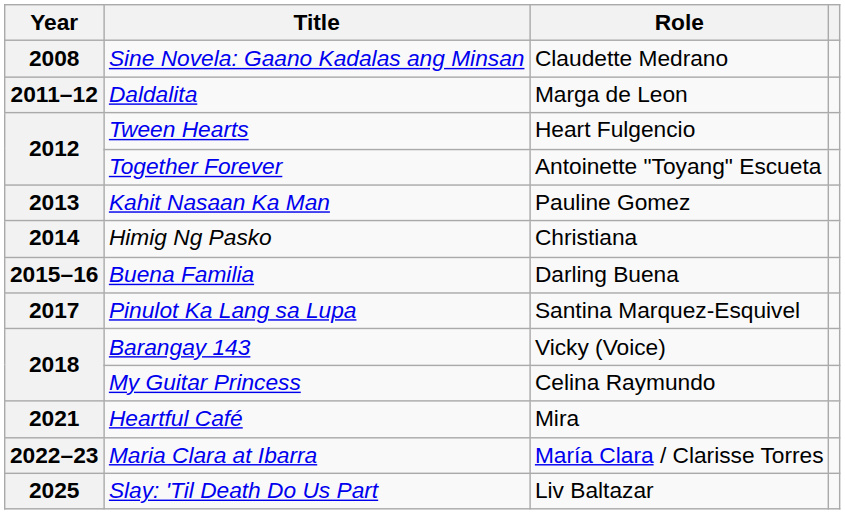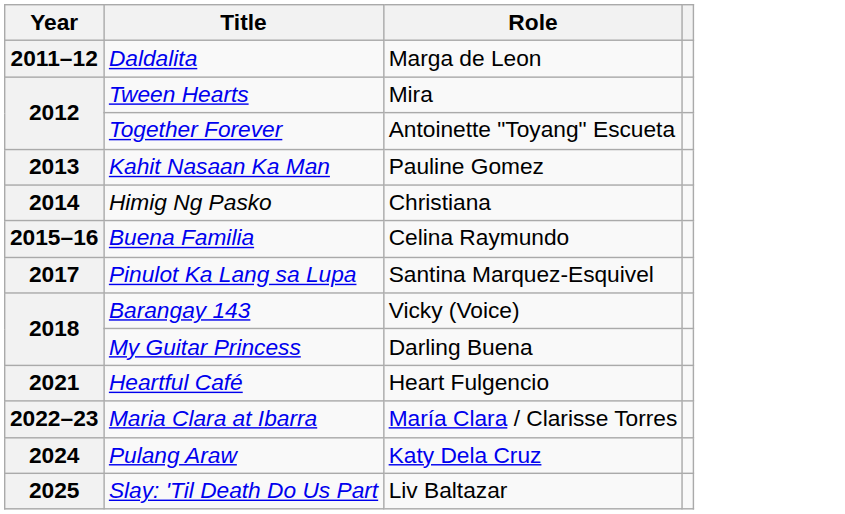 <table class="wikitable sortable plainrowheaders">
 <tr>
 <th scope="col">Year</th>
 <th scope="col">Title</th>
 <th scope="col">Role</th>
 <th scope="col" class="unsortable"></th>
-</tr>
-<tr>
-<th scope=row>2008</th>
-<td><em><a href='#'>Sine Novela: Gaano Kadalas ang Minsan</a></em></td>
-<td>Claudette Medrano</td>
-<td></td>
 </tr>
 <tr>
 <th scope="row">2011–12</th>
 <td><em><a href='#'>Daldalita</a></em></td>
 <td>Marga de Leon</td>
 <td></td>
 </tr>
 <tr>
 <th scope="row" rowspan="2">2012</th>
 <td><em><a href='#'>Tween Hearts</a></em></td>
-<td>Heart Fulgencio</td>
+<td>Mira</td>
 <td></td>
 </tr>
 <tr>
 <td><em><a href='#'>Together Forever</a></em></td>
 <td>Antoinette "Toyang" Escueta</td>
 <td></td>
 </tr>
 <tr>
 <th scope="row">2013</th>
 <td><em><a href='#'>Kahit Nasaan Ka Man</a></em></td>
 <td>Pauline Gomez</td>
 <td></td>
 </tr>
 <tr>
 <th scope="row">2014</th>
 <td><em>Himig Ng Pasko</em></td>
 <td>Christiana</td>
 <td></td>
 </tr>
 <tr>
 <th scope="row">2015–16</th>
 <td><em><a href='#'>Buena Familia</a></em></td>
-<td>Darling Buena</td>
+<td>Celina Raymundo</td>
 <td></td>
 </tr>
 <tr>
 <th scope="row">2017</th>
 <td><em><a href='#'>Pinulot Ka Lang sa Lupa</a></em></td>
 <td>Santina Marquez-Esquivel</td>
 <td></td>
 </tr>
 <tr>
 <th scope="row" rowspan="2">2018</th>
 <td><em><a href='#'>Barangay 143</a></em></td>
 <td>Vicky (Voice)</td>
 <td></td>
 </tr>
 <tr>
 <td><em><a href='#'>My Guitar Princess</a></em></td>
-<td>Celina Raymundo</td>
+<td>Darling Buena</td>
 <td></td>
 </tr>
 <tr>
 <th scope="row">2021</th>
 <td><em><a href='#'>Heartful Café</a></em></td>
-<td>Mira</td>
+<td>Heart Fulgencio</td>
 <td></td>
 </tr>
 <tr>
 <th scope="row">2022–23</th>
 <td><em><a href='#'>Maria Clara at Ibarra</a></em></td>
 <td><a href='#'>María Clara</a> / Clarisse Torres</td>
 <td></td>
 </tr>
 <tr>
+<th scope="row">2024</th>
+<td><em><a href='#'>Pulang Araw</a></em></td>
+<td><a href='#'>Katy Dela Cruz</a></td>
+<td></td>
+</tr>
+<tr>
 <th scope="row">2025</th>
 <td><em><a href='#'>Slay: 'Til Death Do Us Part</a></em></td>
 <td>Liv Baltazar</td>
 <td></td>
 </tr>
 </table>
